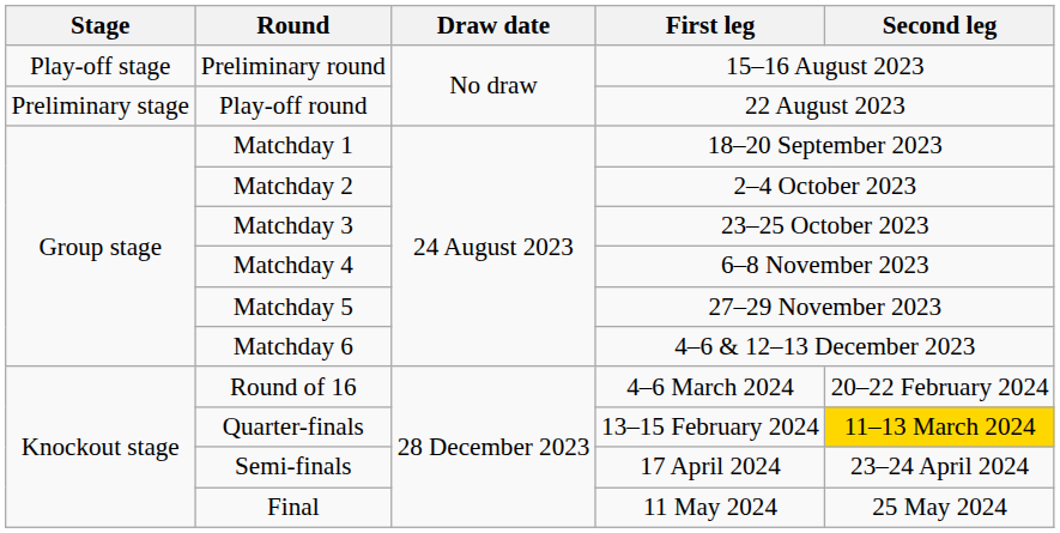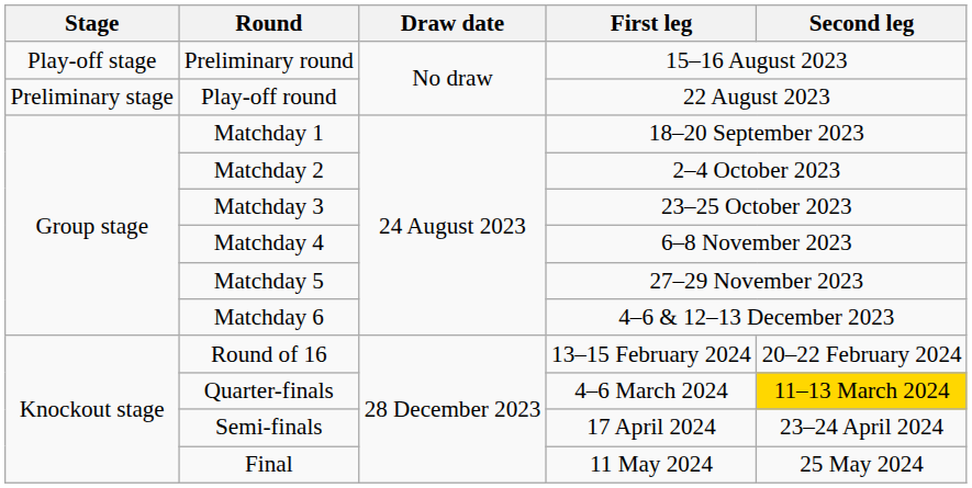 <table class="wikitable sortable" style="text-align:center">
 <tr>
 <th>Stage</th>
 <th>Round</th>
 <th>Draw date</th>
 <th>First leg</th>
 <th>Second leg</th>
 </tr>
 <tr>
 <td>Play-off stage</td>
 <td>Preliminary round</td>
 <td rowspan="2">No draw</td>
 <td colspan="2">15–16 August 2023</td>
 </tr>
 <tr>
 <td>Preliminary stage</td>
 <td>Play-off round</td>
 <td colspan=2>22 August 2023</td>
 </tr>
 <tr>
 <td rowspan=6>Group stage</td>
 <td>Matchday 1</td>
 <td rowspan="6">24 August 2023</td>
 <td colspan=2>18–20 September 2023</td>
 </tr>
 <tr>
 <td>Matchday 2</td>
 <td colspan=2>2–4 October 2023</td>
 </tr>
 <tr>
 <td>Matchday 3</td>
 <td colspan=2>23–25 October 2023</td>
 </tr>
 <tr>
 <td>Matchday 4</td>
 <td colspan=2>6–8 November 2023</td>
 </tr>
 <tr>
 <td>Matchday 5</td>
 <td colspan=2>27–29 November 2023</td>
 </tr>
 <tr>
 <td>Matchday 6</td>
 <td colspan=2>4–6 & 12–13 December 2023</td>
 </tr>
 <tr>
 <td rowspan=4>Knockout stage</td>
 <td>Round of 16</td>
 <td rowspan="4">28 December 2023</td>
-<td>4–6 March 2024</td>
+<td>13–15 February 2024</td>
 <td>20–22 February 2024</td>
 </tr>
 <tr>
 <td>Quarter-finals</td>
-<td>13–15 February 2024</td>
+<td>4–6 March 2024</td>
 <td style="background: gold;">11–13 March 2024</td>
 </tr>
 <tr>
 <td>Semi-finals</td>
 <td>17 April 2024</td>
 <td>23–24 April 2024</td>
 </tr>
 <tr>
 <td>Final</td>
 <td>11 May 2024</td>
 <td>25 May 2024</td>
 </tr>
 </table>
